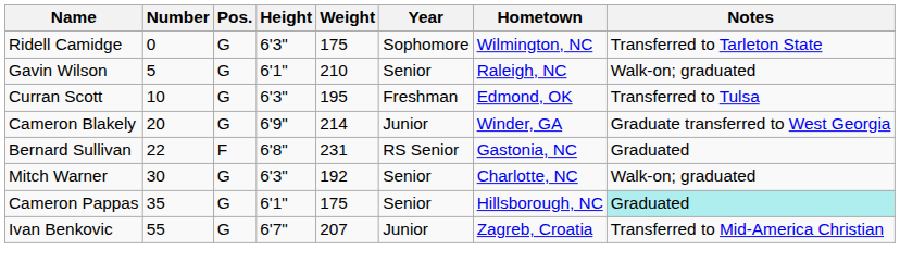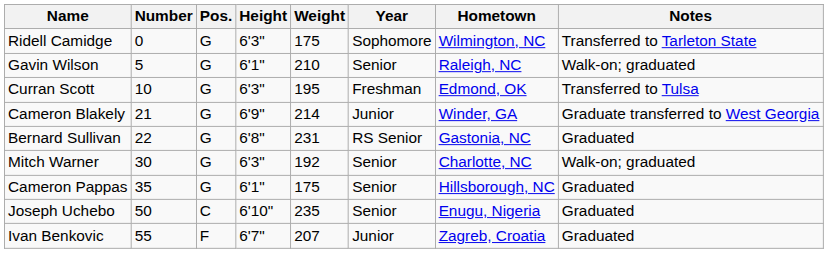 <table class="wikitable sortable" border="1">
 <tr>
 <th style=>Name</th>
 <th style=>Number</th>
 <th style=>Pos.</th>
 <th style=>Height</th>
 <th style=>Weight</th>
 <th style=>Year</th>
 <th style=>Hometown</th>
 <th style=>Notes</th>
 </tr>
 <tr>
 <td>Ridell Camidge</td>
 <td>0</td>
 <td>G</td>
 <td>6'3"</td>
 <td>175</td>
 <td>Sophomore</td>
 <td><a href='#'>Wilmington, NC</a></td>
 <td>Transferred to <a href='#'>Tarleton State</a></td>
 </tr>
 <tr>
 <td>Gavin Wilson</td>
 <td>5</td>
 <td>G</td>
 <td>6'1"</td>
 <td>210</td>
 <td>Senior</td>
 <td><a href='#'>Raleigh, NC</a></td>
 <td>Walk-on; graduated</td>
 </tr>
 <tr>
 <td>Curran Scott</td>
 <td>10</td>
 <td>G</td>
 <td>6'3"</td>
 <td>195</td>
 <td>Freshman</td>
 <td><a href='#'>Edmond, OK</a></td>
 <td>Transferred to <a href='#'>Tulsa</a></td>
 </tr>
 <tr>
 <td>Cameron Blakely</td>
-<td>20</td>
+<td>21</td>
 <td>G</td>
 <td>6'9"</td>
 <td>214</td>
 <td>Junior</td>
 <td><a href='#'>Winder, GA</a></td>
 <td>Graduate transferred to <a href='#'>West Georgia</a></td>
 </tr>
 <tr>
 <td>Bernard Sullivan</td>
 <td>22</td>
-<td>F</td>
+<td>G</td>
 <td>6'8"</td>
 <td>231</td>
 <td>RS Senior</td>
 <td><a href='#'>Gastonia, NC</a></td>
 <td>Graduated</td>
 </tr>
 <tr>
 <td>Mitch Warner</td>
 <td>30</td>
 <td>G</td>
 <td>6'3"</td>
 <td>192</td>
 <td>Senior</td>
 <td><a href='#'>Charlotte, NC</a></td>
 <td>Walk-on; graduated</td>
 </tr>
 <tr>
 <td>Cameron Pappas</td>
 <td>35</td>
 <td>G</td>
 <td>6'1"</td>
 <td>175</td>
 <td>Senior</td>
 <td><a href='#'>Hillsborough, NC</a></td>
-<td style="background: paleturquoise;">Graduated</td>
+<td>Graduated</td>
+</tr>
+<tr>
+<td>Joseph Uchebo</td>
+<td>50</td>
+<td>C</td>
+<td>6'10"</td>
+<td>235</td>
+<td>Senior</td>
+<td><a href='#'>Enugu, Nigeria</a></td>
+<td>Graduated</td>
 </tr>
 <tr>
 <td>Ivan Benkovic</td>
 <td>55</td>
-<td>G</td>
+<td>F</td>
 <td>6'7"</td>
 <td>207</td>
 <td>Junior</td>
 <td><a href='#'>Zagreb, Croatia</a></td>
-<td>Transferred to <a href='#'>Mid-America Christian</a></td>
+<td>Graduated</td>
 </tr>
 </table>
